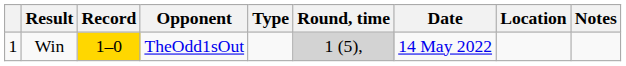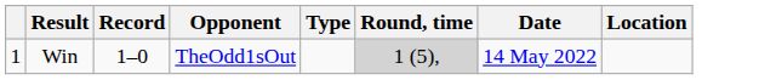 <table class="wikitable" style="text-align:center">
 <tr>
 <th></th>
 <th>Result</th>
 <th>Record</th>
 <th>Opponent</th>
 <th>Type</th>
 <th>Round, time</th>
 <th>Date</th>
 <th>Location</th>
-<th>Notes</th>
 </tr>
 <tr>
 <td>1</td>
 <td>Win</td>
-<td style="background: gold;">1–0</td>
+<td>1–0</td>
 <td style="text-align:left;"><a href='#'>TheOdd1sOut</a></td>
 <td></td>
 <td style="background: lightgrey;">1 (5), </td>
 <td><a href='#'>14 May 2022</a></td>
 <td style="text-align:left;"></td>
-<td></td>
 </tr>
 </table>
